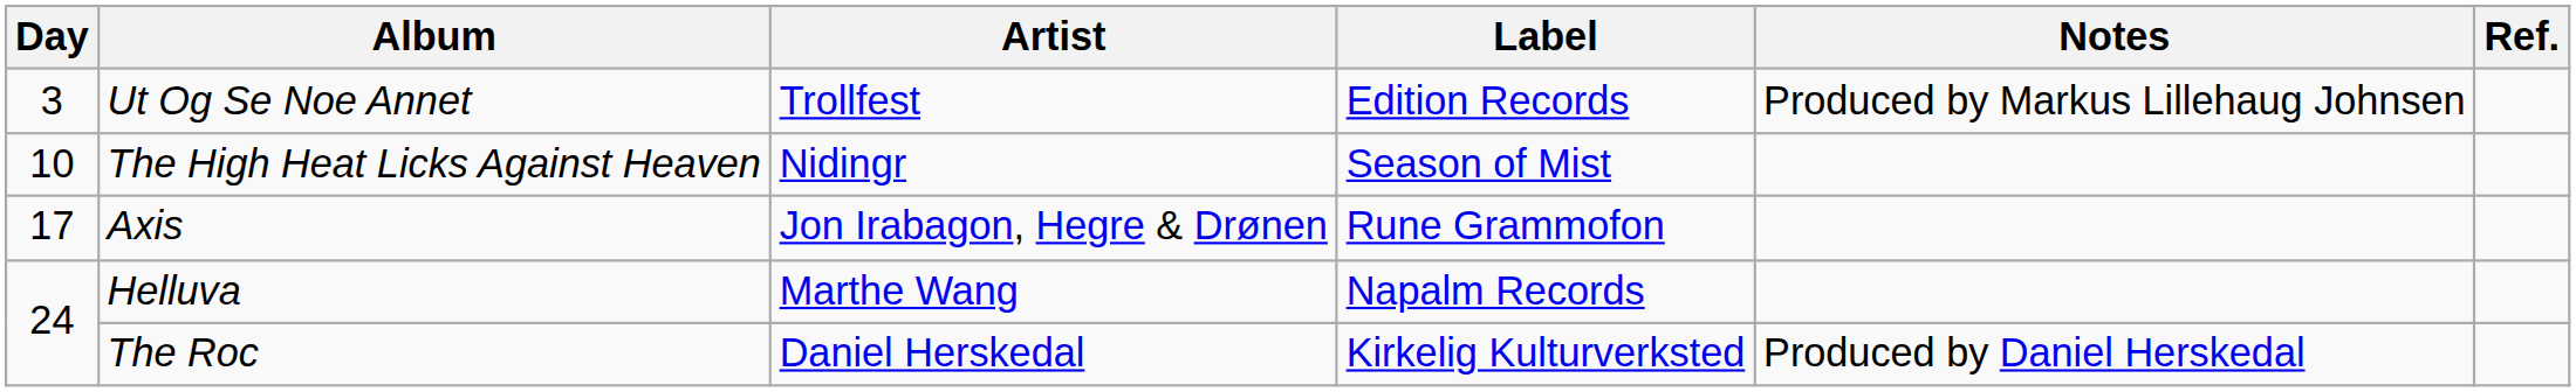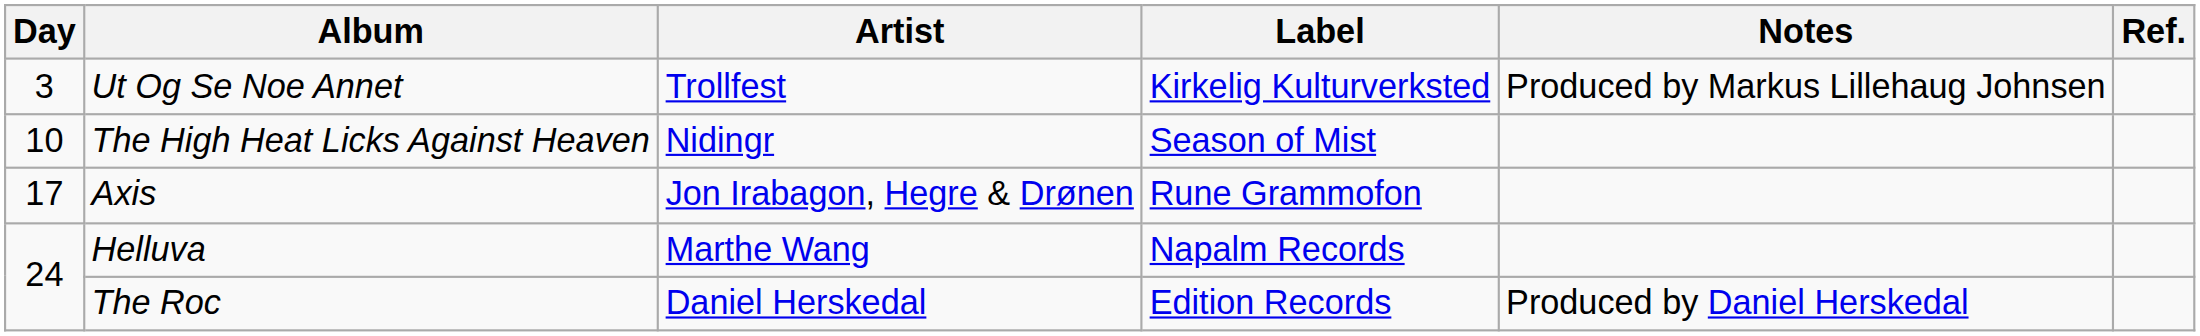 <table class="wikitable">
 <tr>
 <th>Day</th>
 <th>Album</th>
 <th>Artist</th>
 <th>Label</th>
 <th>Notes</th>
 <th>Ref.</th>
 </tr>
 <tr>
 <td rowspan="1" style="text-align:center;">3</td>
 <td><em>Ut Og Se Noe Annet</em></td>
 <td><a href='#'>Trollfest</a></td>
-<td><a href='#'>Edition Records</a></td>
+<td><a href='#'>Kirkelig Kulturverksted</a></td>
 <td>Produced by Markus Lillehaug Johnsen</td>
 <td style="text-align:center;"></td>
 </tr>
 <tr>
 <td rowspan="1" style="text-align:center;">10</td>
 <td><em>The High Heat Licks Against Heaven</em></td>
 <td><a href='#'>Nidingr</a></td>
 <td><a href='#'>Season of Mist</a></td>
 <td></td>
 <td style="text-align:center;"></td>
 </tr>
 <tr>
 <td rowspan="1" style="text-align:center;">17</td>
 <td><em>Axis</em></td>
 <td><a href='#'>Jon Irabagon</a>, <a href='#'>Hegre</a> & <a href='#'>Drønen</a></td>
 <td><a href='#'>Rune Grammofon</a></td>
 <td></td>
 <td style="text-align:center;"></td>
 </tr>
 <tr>
 <td rowspan="2" style="text-align:center;">24</td>
 <td><em>Helluva</em></td>
 <td><a href='#'>Marthe Wang</a></td>
 <td><a href='#'>Napalm Records</a></td>
 <td></td>
 <td style="text-align:center;"></td>
 </tr>
 <tr>
 <td><em>The Roc</em></td>
 <td><a href='#'>Daniel Herskedal</a></td>
-<td><a href='#'>Kirkelig Kulturverksted</a></td>
+<td><a href='#'>Edition Records</a></td>
 <td>Produced by <a href='#'>Daniel Herskedal</a></td>
 <td style="text-align:center;"></td>
 </tr>
 </table>
